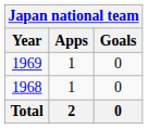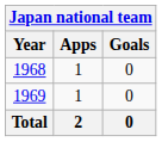 <table class="wikitable" style="text-align:center">
 <tr>
 <th colspan=3><a href='#'>Japan national team</a></th>
 </tr>
 <tr>
 <th>Year</th>
 <th>Apps</th>
 <th>Goals</th>
 </tr>
 <tr>
-<td><a href='#'>1969</a></td>
+<td><a href='#'>1968</a></td>
 <td>1</td>
 <td>0</td>
 </tr>
 <tr>
-<td><a href='#'>1968</a></td>
+<td><a href='#'>1969</a></td>
 <td>1</td>
 <td>0</td>
 </tr>
 <tr>
 <th>Total</th>
 <th>2</th>
 <th>0</th>
 </tr>
 </table>
